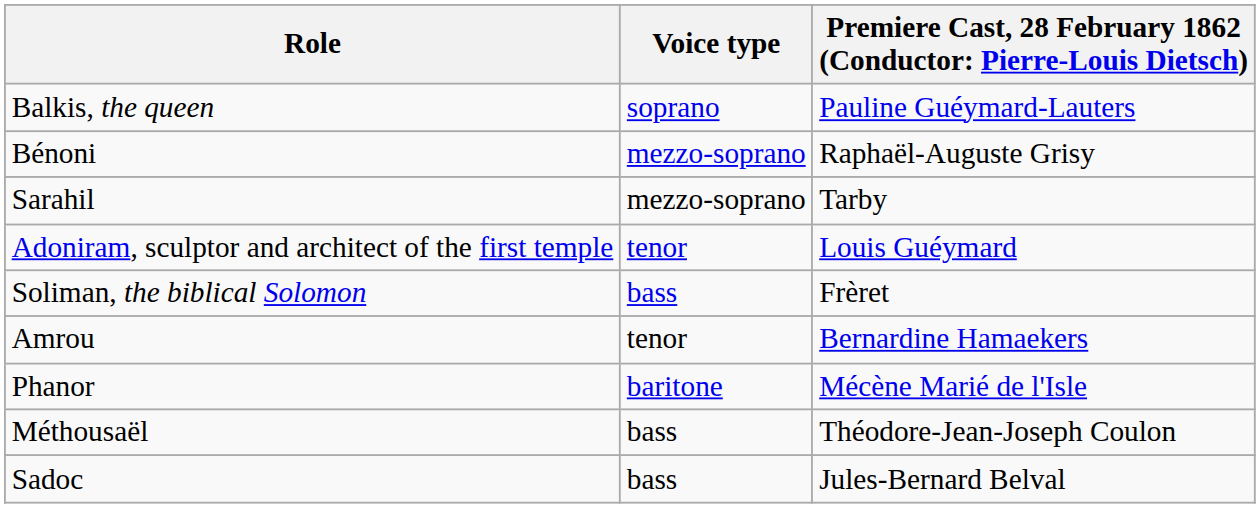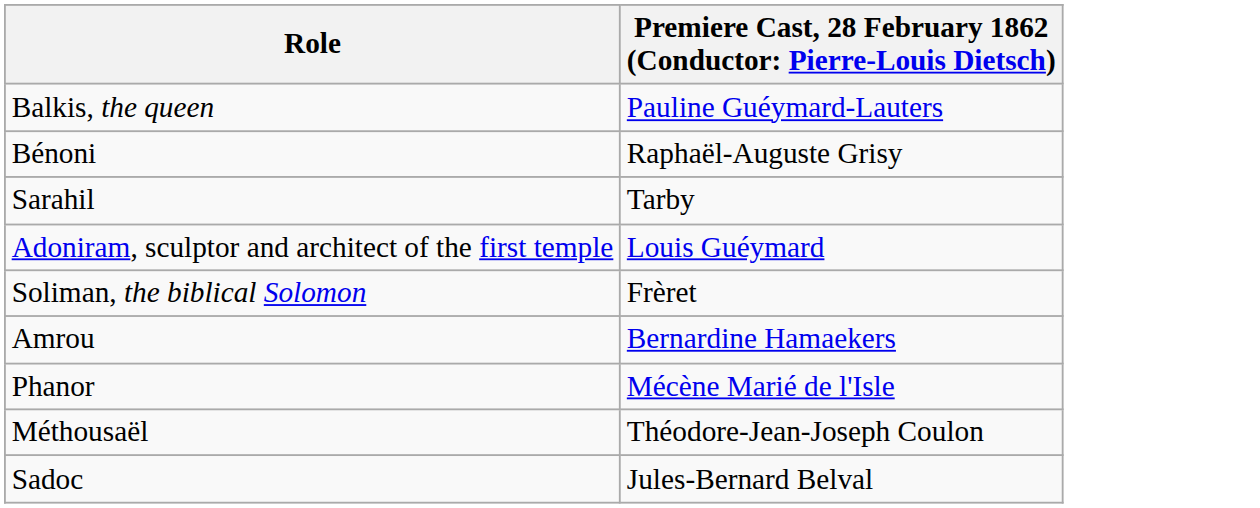 <table class="wikitable">
 <tr>
 <th>Role</th>
-<th>Voice type</th>
 <th>Premiere Cast, 28 February 1862<br>(Conductor: <a href='#'>Pierre-Louis Dietsch</a>)</th>
 </tr>
 <tr>
 <td>Balkis, <em>the queen</em></td>
-<td><a href='#'>soprano</a></td>
 <td><a href='#'>Pauline Guéymard-Lauters</a></td>
 </tr>
 <tr>
 <td>Bénoni</td>
-<td><a href='#'>mezzo-soprano</a></td>
 <td>Raphaël-Auguste Grisy</td>
 </tr>
 <tr>
 <td>Sarahil</td>
-<td>mezzo-soprano</td>
 <td>Tarby</td>
 </tr>
 <tr>
 <td><a href='#'>Adoniram</a>, sculptor and architect of the <a href='#'>first temple</a></td>
-<td><a href='#'>tenor</a></td>
 <td><a href='#'>Louis Guéymard</a></td>
 </tr>
 <tr>
 <td>Soliman, <em>the biblical <a href='#'>Solomon</a></em></td>
-<td><a href='#'>bass</a></td>
 <td>Frèret</td>
 </tr>
 <tr>
 <td>Amrou</td>
-<td>tenor</td>
 <td><a href='#'>Bernardine Hamaekers</a></td>
 </tr>
 <tr>
 <td>Phanor</td>
-<td><a href='#'>baritone</a></td>
 <td><a href='#'>Mécène Marié de l'Isle</a></td>
 </tr>
 <tr>
 <td>Méthousaël</td>
-<td>bass</td>
 <td>Théodore-Jean-Joseph Coulon</td>
 </tr>
 <tr>
 <td>Sadoc</td>
-<td>bass</td>
 <td>Jules-Bernard Belval</td>
 </tr>
 </table>
